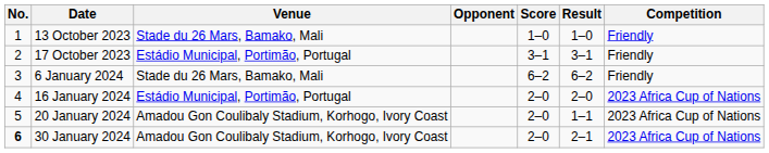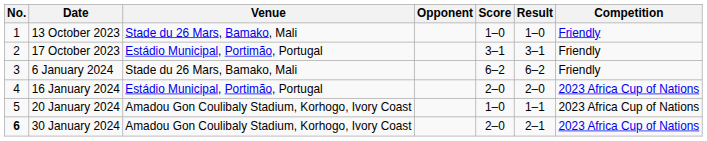 <table class="wikitable sortable">
 <tr>
 <th scope="col">No.</th>
 <th scope="col">Date</th>
 <th scope="col">Venue</th>
 <th scope="col">Opponent</th>
 <th scope="col">Score</th>
 <th scope="col">Result</th>
 <th scope="col">Competition</th>
 </tr>
 <tr>
 <td style="text-align:center">1</td>
 <td>13 October 2023</td>
 <td><a href='#'>Stade du 26 Mars</a>, <a href='#'>Bamako</a>, Mali</td>
 <td></td>
 <td style="text-align:center">1–0</td>
 <td style="text-align:center">1–0</td>
 <td><a href='#'>Friendly</a></td>
 </tr>
 <tr>
 <td style="text-align:center">2</td>
 <td>17 October 2023</td>
 <td><a href='#'>Estádio Municipal</a>, <a href='#'>Portimão</a>, Portugal</td>
 <td></td>
 <td style="text-align:center">3–1</td>
 <td style="text-align:center">3–1</td>
 <td>Friendly</td>
 </tr>
 <tr>
 <td style="text-align:center">3</td>
 <td>6 January 2024</td>
 <td>Stade du 26 Mars, Bamako, Mali</td>
 <td></td>
 <td style="text-align:center">6–2</td>
 <td style="text-align:center">6–2</td>
 <td>Friendly</td>
 </tr>
 <tr>
 <td style="text-align:center">4</td>
 <td>16 January 2024</td>
 <td><a href='#'>Estádio Municipal</a>, <a href='#'>Portimão</a>, Portugal</td>
 <td></td>
 <td style="text-align:center">2–0</td>
 <td style="text-align:center">2–0</td>
 <td><a href='#'>2023 Africa Cup of Nations</a></td>
 </tr>
 <tr>
 <td style="text-align:center">5</td>
 <td>20 January 2024</td>
 <td>Amadou Gon Coulibaly Stadium, Korhogo, Ivory Coast</td>
 <td></td>
-<td style="text-align:center">2–0</td>
+<td style="text-align:center">1–0</td>
 <td style="text-align:center">1–1</td>
 <td>2023 Africa Cup of Nations</td>
 </tr>
 <tr>
 <td style="text-align:center"><strong>6</strong></td>
 <td>30 January 2024</td>
 <td>Amadou Gon Coulibaly Stadium, Korhogo, Ivory Coast</td>
 <td></td>
 <td style="text-align:center">2–0</td>
 <td style="text-align:center">2–1</td>
 <td><a href='#'>2023 Africa Cup of Nations</a></td>
 </tr>
 </table>
